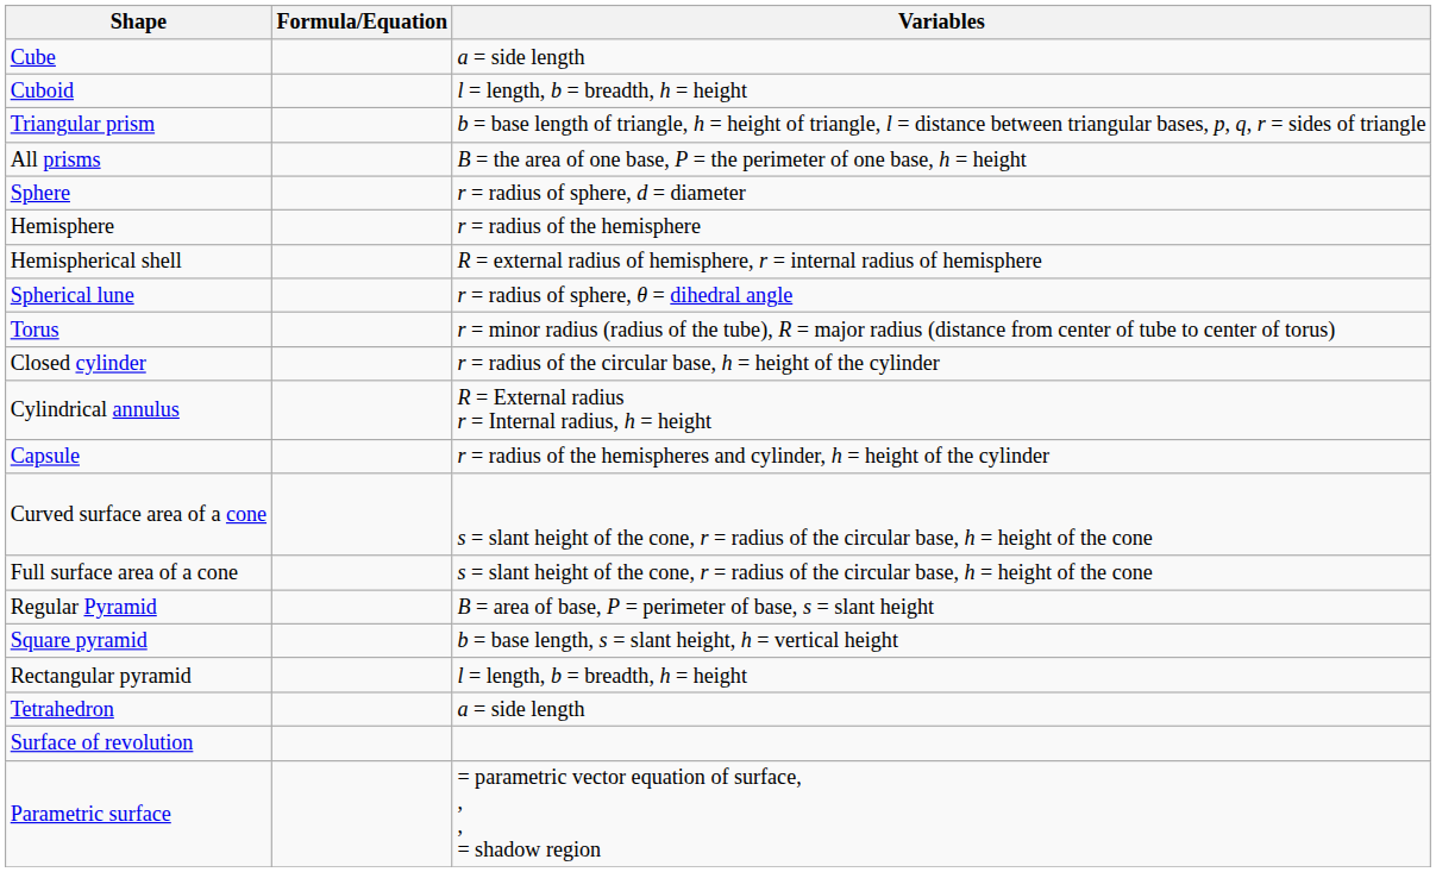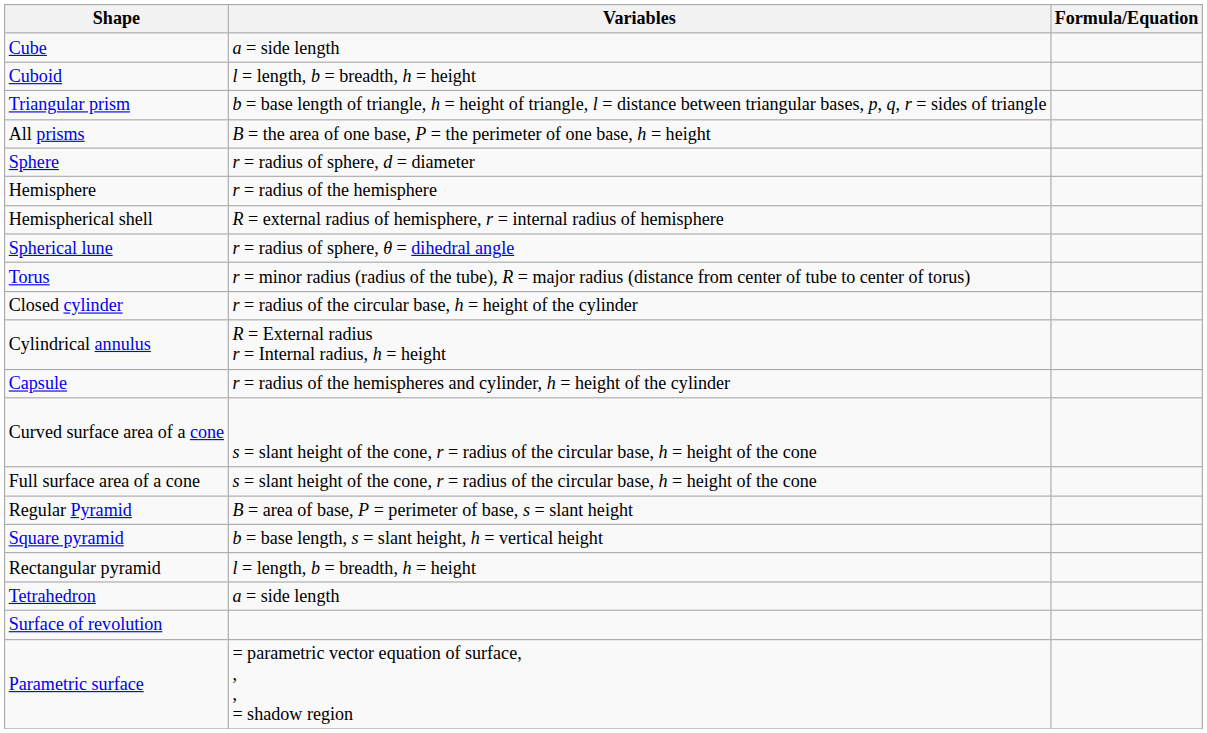 <table class="wikitable">
 <tr>
 <th>Shape</th>
+<th>Variables</th>
 <th>Formula/Equation</th>
-<th>Variables</th>
 </tr>
 <tr>
 <td><a href='#'>Cube</a></td>
+<td><em>a</em> = side length</td>
 <td></td>
-<td><em>a</em> = side length</td>
 </tr>
 <tr>
 <td><a href='#'>Cuboid</a></td>
+<td><em>l</em> = length, <em>b</em> = breadth, <em>h</em> = height</td>
 <td></td>
-<td><em>l</em> = length, <em>b</em> = breadth, <em>h</em> = height</td>
 </tr>
 <tr>
 <td><a href='#'>Triangular prism</a></td>
+<td><em>b</em> = base length of triangle, <em>h</em> = height of triangle, <em>l</em> = distance between triangular bases, <em>p</em>, <em>q</em>, <em>r</em> = sides of triangle</td>
 <td></td>
-<td><em>b</em> = base length of triangle, <em>h</em> = height of triangle, <em>l</em> = distance between triangular bases, <em>p</em>, <em>q</em>, <em>r</em> = sides of triangle</td>
 </tr>
 <tr>
 <td>All <a href='#'>prisms</a></td>
+<td><em>B</em> = the area of one base, <em>P</em> = the perimeter of one base, <em>h</em> = height</td>
 <td></td>
-<td><em>B</em> = the area of one base, <em>P</em> = the perimeter of one base, <em>h</em> = height</td>
 </tr>
 <tr>
 <td><a href='#'>Sphere</a></td>
+<td><em>r</em> = radius of sphere, <em>d</em> = diameter</td>
 <td></td>
-<td><em>r</em> = radius of sphere, <em>d</em> = diameter</td>
 </tr>
 <tr>
 <td>Hemisphere</td>
+<td><em>r</em> = radius of the hemisphere</td>
 <td></td>
-<td><em>r</em> = radius of the hemisphere</td>
 </tr>
 <tr>
 <td>Hemispherical shell</td>
+<td><em>R</em> = external radius of hemisphere, <em>r</em> = internal radius of hemisphere</td>
 <td></td>
-<td><em>R</em> = external radius of hemisphere, <em>r</em> = internal radius of hemisphere</td>
 </tr>
 <tr>
 <td><a href='#'>Spherical lune</a></td>
+<td><em>r</em> = radius of sphere, <em>θ</em> = <a href='#'>dihedral angle</a></td>
 <td></td>
-<td><em>r</em> = radius of sphere, <em>θ</em> = <a href='#'>dihedral angle</a></td>
 </tr>
 <tr>
 <td><a href='#'>Torus</a></td>
+<td><em>r</em> = minor radius (radius of the tube), <em>R</em> = major radius (distance from center of tube to center of torus)</td>
 <td></td>
-<td><em>r</em> = minor radius (radius of the tube), <em>R</em> = major radius (distance from center of tube to center of torus)</td>
 </tr>
 <tr>
 <td>Closed <a href='#'>cylinder</a></td>
+<td><em>r</em> = radius of the circular base, <em>h</em> = height of the cylinder</td>
 <td></td>
-<td><em>r</em> = radius of the circular base, <em>h</em> = height of the cylinder</td>
 </tr>
 <tr>
 <td>Cylindrical <a href='#'>annulus</a></td>
+<td><em>R</em> = External radius<br><em>r</em> = Internal radius, <em>h</em> = height</td>
 <td></td>
-<td><em>R</em> = External radius<br><em>r</em> = Internal radius, <em>h</em> = height</td>
 </tr>
 <tr>
 <td><a href='#'>Capsule</a></td>
+<td><em>r</em> = radius of the hemispheres and cylinder, <em>h</em> = height of the cylinder</td>
 <td></td>
-<td><em>r</em> = radius of the hemispheres and cylinder, <em>h</em> = height of the cylinder</td>
 </tr>
 <tr>
 <td>Curved surface area of a <a href='#'>cone</a></td>
+<td><br><br><em>s</em> = slant height of the cone, <em>r</em> = radius of the circular base, <em>h</em> = height of the cone</td>
 <td></td>
-<td><br><br><em>s</em> = slant height of the cone, <em>r</em> = radius of the circular base, <em>h</em> = height of the cone</td>
 </tr>
 <tr>
 <td>Full surface area of a cone</td>
+<td><em>s</em> = slant height of the cone, <em>r</em> = radius of the circular base, <em>h</em> = height of the cone</td>
 <td></td>
-<td><em>s</em> = slant height of the cone, <em>r</em> = radius of the circular base, <em>h</em> = height of the cone</td>
 </tr>
 <tr>
 <td>Regular <a href='#'>Pyramid</a></td>
+<td><em>B</em> = area of base, <em>P</em> = perimeter of base, <em>s</em> = slant height</td>
 <td></td>
-<td><em>B</em> = area of base, <em>P</em> = perimeter of base, <em>s</em> = slant height</td>
 </tr>
 <tr>
 <td><a href='#'>Square pyramid</a></td>
+<td><em>b</em> = base length, <em>s</em> = slant height, <em>h</em> = vertical height</td>
 <td></td>
-<td><em>b</em> = base length, <em>s</em> = slant height, <em>h</em> = vertical height</td>
 </tr>
 <tr>
 <td>Rectangular pyramid</td>
+<td><em>l</em> = length, <em>b</em> = breadth, <em>h</em> = height</td>
 <td></td>
-<td><em>l</em> = length, <em>b</em> = breadth, <em>h</em> = height</td>
 </tr>
 <tr>
 <td><a href='#'>Tetrahedron</a></td>
+<td><em>a</em> = side length</td>
 <td></td>
-<td><em>a</em> = side length</td>
 </tr>
 <tr>
 <td><a href='#'>Surface of revolution</a></td>
 <td></td>
 <td></td>
 </tr>
 <tr>
 <td><a href='#'>Parametric surface</a></td>
+<td> = parametric vector equation of surface,<br>,<br>,<br> = shadow region</td>
 <td></td>
-<td> = parametric vector equation of surface,<br>,<br>,<br> = shadow region</td>
 </tr>
 </table>
